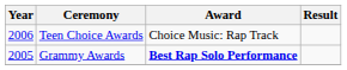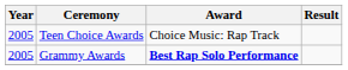 <table class="wikitable plainrowheaders">
 <tr>
 <th>Year</th>
 <th>Ceremony</th>
 <th>Award</th>
 <th>Result</th>
 </tr>
 <tr>
-<td><a href='#'>2006</a></td>
+<td><a href='#'>2005</a></td>
 <td><a href='#'>Teen Choice Awards</a></td>
 <td>Choice Music: Rap Track</td>
 <td></td>
 </tr>
 <tr>
 <td><a href='#'>2005</a></td>
 <td><a href='#'>Grammy Awards</a></td>
 <td><strong><a href='#'>Best Rap Solo Performance</a></strong></td>
 <td></td>
 </tr>
 <tr>
 </tr>
 </table>
